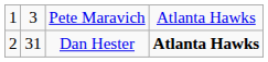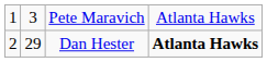 <table class="wikitable">
 <tr style="text-align:center;" bgcolor="">
 <td>1</td>
 <td>3</td>
 <td><a href='#'>Pete Maravich</a></td>
 <td><a href='#'>Atlanta Hawks</a></td>
 </tr>
 <tr style="text-align:center;" bgcolor="">
 <td>2</td>
-<td>31</td>
+<td>29</td>
 <td><a href='#'>Dan Hester</a></td>
 <td><strong>Atlanta Hawks</strong></td>
 </tr>
 </table>
